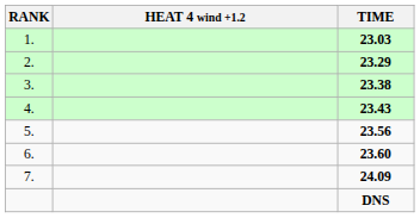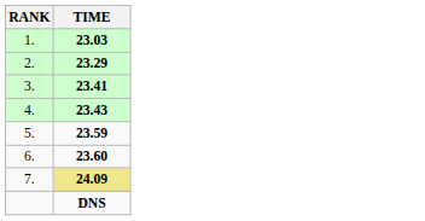 <table class="wikitable" style="border-collapse: collapse; font-size: 90%;">
 <tr>
 <th>RANK</th>
-<th style="width: 20em">HEAT 4 <small>wind +1.2</small></th>
 <th style="width: 5em">TIME</th>
 </tr>
 <tr style="background:#ccffcc;">
 <td align="center">1.</td>
-<td></td>
 <td align="center"><strong>23.03</strong></td>
 </tr>
 <tr style="background:#ccffcc;">
 <td align="center">2.</td>
-<td></td>
 <td align="center"><strong>23.29</strong></td>
 </tr>
 <tr style="background:#ccffcc;">
 <td align="center">3.</td>
-<td></td>
-<td align="center"><strong>23.38</strong></td>
+<td align="center"><strong>23.41</strong></td>
 </tr>
 <tr style="background:#ccffcc;">
 <td align="center">4.</td>
-<td></td>
 <td align="center"><strong>23.43</strong></td>
 </tr>
 <tr>
 <td align="center">5.</td>
-<td></td>
-<td align="center"><strong>23.56</strong></td>
+<td align="center"><strong>23.59</strong></td>
 </tr>
 <tr>
 <td align="center">6.</td>
-<td></td>
 <td align="center"><strong>23.60</strong></td>
 </tr>
 <tr>
 <td align="center">7.</td>
-<td></td>
-<td align="center"><strong>24.09</strong></td>
+<td align="center" style="background: khaki;"><strong>24.09</strong></td>
 </tr>
 <tr>
 <td align="center"></td>
-<td></td>
 <td align="center"><strong>DNS</strong></td>
 </tr>
 </table>
